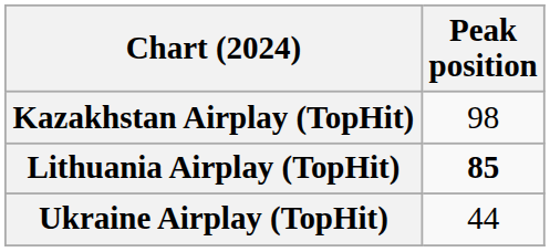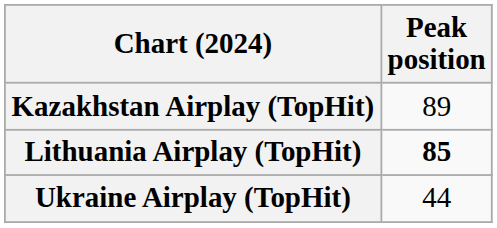 <table class="wikitable plainrowheaders sortable" style="text-align:center">
 <tr>
 <th scope="col">Chart (2024)</th>
 <th scope="col">Peak<br>position</th>
 </tr>
 <tr>
 <th scope="row">Kazakhstan Airplay (TopHit)</th>
-<td>98</td>
+<td>89</td>
 </tr>
 <tr>
 <th scope="row">Lithuania Airplay (TopHit)</th>
 <td><strong>85</strong></td>
 </tr>
 <tr>
 <th scope="row">Ukraine Airplay (TopHit)</th>
 <td>44</td>
 </tr>
 </table>
